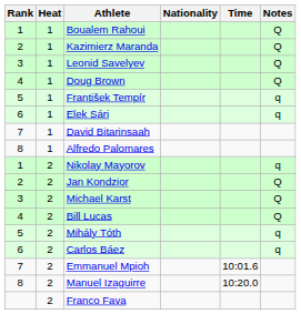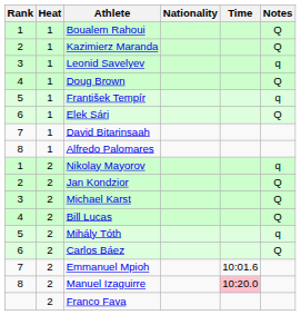 <table class="wikitable sortable" style="text-align:center">
 <tr>
 <th>Rank</th>
 <th>Heat</th>
 <th>Athlete</th>
 <th>Nationality</th>
 <th>Time</th>
 <th>Notes</th>
 </tr>
 <tr bgcolor=ccffcc>
 <td>1</td>
 <td>1</td>
 <td align=left><a href='#'>Boualem Rahoui</a></td>
 <td align=left></td>
 <td></td>
 <td>Q</td>
 </tr>
 <tr bgcolor=ccffcc>
 <td>2</td>
 <td>1</td>
 <td align=left><a href='#'>Kazimierz Maranda</a></td>
 <td align=left></td>
 <td></td>
 <td>Q</td>
 </tr>
 <tr bgcolor=ccffcc>
 <td>3</td>
 <td>1</td>
 <td align=left><a href='#'>Leonid Savelyev</a></td>
 <td align=left></td>
 <td></td>
-<td>Q</td>
+<td>q</td>
 </tr>
 <tr bgcolor=ccffcc>
 <td>4</td>
 <td>1</td>
 <td align=left><a href='#'>Doug Brown</a></td>
 <td align=left></td>
 <td></td>
 <td>Q</td>
 </tr>
 <tr bgcolor=ddffdd>
 <td>5</td>
 <td>1</td>
 <td align=left><a href='#'>František Tempír</a></td>
 <td align=left></td>
 <td></td>
 <td>q</td>
 </tr>
 <tr bgcolor=ddffdd>
 <td>6</td>
 <td>1</td>
 <td align=left><a href='#'>Elek Sári</a></td>
 <td align=left></td>
 <td></td>
-<td>q</td>
+<td>Q</td>
 </tr>
 <tr>
 <td>7</td>
 <td>1</td>
 <td align=left><a href='#'>David Bitarinsaah</a></td>
 <td align=left></td>
 <td></td>
 <td></td>
 </tr>
 <tr>
 <td>8</td>
 <td>1</td>
 <td align=left><a href='#'>Alfredo Palomares</a></td>
 <td align=left></td>
 <td></td>
 <td></td>
 </tr>
 <tr bgcolor=ccffcc>
 <td>1</td>
 <td>2</td>
 <td align=left><a href='#'>Nikolay Mayorov</a></td>
 <td align=left></td>
 <td></td>
 <td>q</td>
 </tr>
 <tr bgcolor=ccffcc>
 <td>2</td>
 <td>2</td>
 <td align=left><a href='#'>Jan Kondzior</a></td>
 <td align=left></td>
 <td></td>
 <td>Q</td>
 </tr>
 <tr bgcolor=ccffcc>
 <td>3</td>
 <td>2</td>
 <td align=left><a href='#'>Michael Karst</a></td>
 <td align=left></td>
 <td></td>
 <td>Q</td>
 </tr>
 <tr bgcolor=ccffcc>
 <td>4</td>
 <td>2</td>
 <td align=left><a href='#'>Bill Lucas</a></td>
 <td align=left></td>
 <td></td>
 <td>Q</td>
 </tr>
 <tr bgcolor=ddffdd>
 <td>5</td>
 <td>2</td>
 <td align=left><a href='#'>Mihály Tóth</a></td>
 <td align=left></td>
 <td></td>
 <td>q</td>
 </tr>
 <tr bgcolor=ddffdd>
 <td>6</td>
 <td>2</td>
 <td align=left><a href='#'>Carlos Báez</a></td>
 <td align=left></td>
 <td></td>
-<td>q</td>
+<td>Q</td>
 </tr>
 <tr>
 <td>7</td>
 <td>2</td>
 <td align=left><a href='#'>Emmanuel Mpioh</a></td>
 <td align=left></td>
 <td>10:01.6</td>
 <td></td>
 </tr>
 <tr>
 <td>8</td>
 <td>2</td>
 <td align=left><a href='#'>Manuel Izaguirre</a></td>
 <td align=left></td>
-<td>10:20.0</td>
+<td style="background: pink;">10:20.0</td>
 <td></td>
 </tr>
 <tr>
 <td></td>
 <td>2</td>
 <td align=left><a href='#'>Franco Fava</a></td>
 <td align=left></td>
 <td></td>
 <td></td>
 </tr>
 </table>
